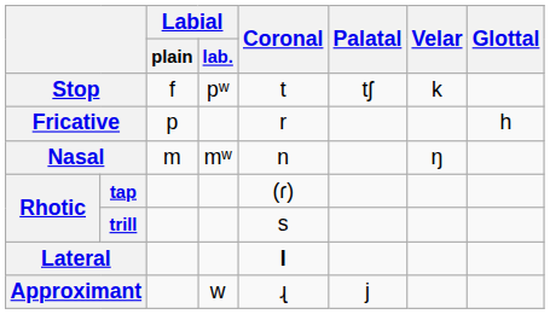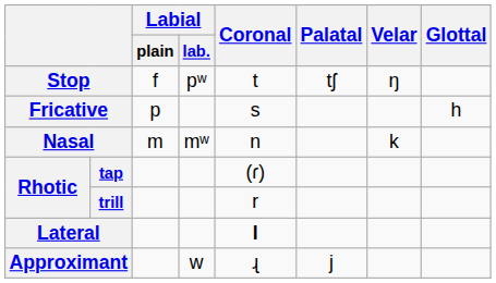 <table class="wikitable" style="text-align:center">
 <tr>
 <th colspan="2" rowspan="2"></th>
 <th colspan="2"><a href='#'>Labial</a></th>
 <th rowspan="2"><a href='#'>Coronal</a></th>
 <th rowspan="2"><a href='#'>Palatal</a></th>
 <th rowspan="2"><a href='#'>Velar</a></th>
 <th rowspan="2"><a href='#'>Glottal</a></th>
 </tr>
 <tr>
 <th><small>plain</small></th>
 <th><small><a href='#'>lab.</a></small></th>
 </tr>
 <tr>
 <th colspan="2"><a href='#'>Stop</a></th>
 <td>f</td>
 <td>pʷ</td>
 <td>t</td>
 <td>tʃ</td>
-<td>k</td>
+<td>ŋ</td>
 <td></td>
 </tr>
 <tr>
 <th colspan="2"><a href='#'>Fricative</a></th>
 <td>p</td>
 <td></td>
-<td>r</td>
+<td>s</td>
 <td></td>
 <td></td>
 <td>h</td>
 </tr>
 <tr>
 <th colspan="2"><a href='#'>Nasal</a></th>
 <td>m</td>
 <td>mʷ</td>
 <td>n</td>
 <td></td>
-<td>ŋ</td>
+<td>k</td>
 <td></td>
 </tr>
 <tr>
 <th rowspan="2"><a href='#'>Rhotic</a></th>
 <th><small><a href='#'>tap</a></small></th>
 <td></td>
 <td></td>
 <td>(ɾ)</td>
 <td></td>
 <td></td>
 <td></td>
 </tr>
 <tr>
 <th><small><a href='#'>trill</a></small></th>
 <td></td>
 <td></td>
-<td>s</td>
+<td>r</td>
 <td></td>
 <td></td>
 <td></td>
 </tr>
 <tr>
 <th colspan="2"><a href='#'>Lateral</a></th>
 <td></td>
 <td></td>
 <td><strong>l</strong></td>
 <td></td>
 <td></td>
 <td></td>
 </tr>
 <tr>
 <th colspan="2"><a href='#'>Approximant</a></th>
 <td></td>
 <td>w</td>
 <td>ɻ</td>
 <td>j</td>
 <td></td>
 <td></td>
 </tr>
 </table>
